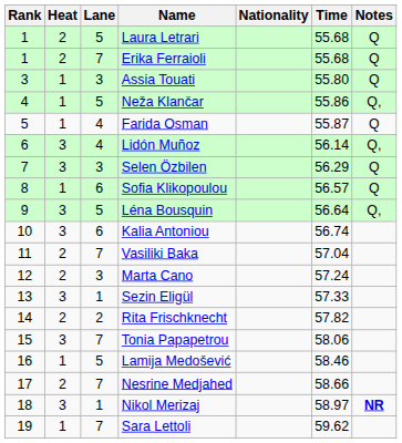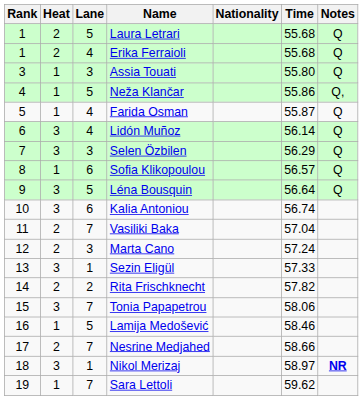 <table class="wikitable sortable" style="text-align:center">
 <tr>
 <th>Rank</th>
 <th>Heat</th>
 <th>Lane</th>
 <th>Name</th>
 <th>Nationality</th>
 <th>Time</th>
 <th>Notes</th>
 </tr>
 <tr bgcolor=ccffcc>
 <td>1</td>
 <td>2</td>
 <td>5</td>
 <td align="left"><a href='#'>Laura Letrari</a></td>
 <td align="left"></td>
 <td>55.68</td>
 <td>Q</td>
 </tr>
 <tr bgcolor=ccffcc>
 <td>1</td>
 <td>2</td>
-<td>7</td>
+<td>4</td>
 <td align="left"><a href='#'>Erika Ferraioli</a></td>
 <td align="left"></td>
 <td>55.68</td>
 <td>Q</td>
 </tr>
 <tr bgcolor=ccffcc>
 <td>3</td>
 <td>1</td>
 <td>3</td>
 <td align="left"><a href='#'>Assia Touati</a></td>
 <td align="left"></td>
 <td>55.80</td>
 <td>Q</td>
 </tr>
 <tr bgcolor=ccffcc>
 <td>4</td>
 <td>1</td>
 <td>5</td>
 <td align="left"><a href='#'>Neža Klančar</a></td>
 <td align="left"></td>
 <td>55.86</td>
 <td>Q, </td>
 </tr>
 <tr>
 <td>5</td>
 <td>1</td>
 <td>4</td>
 <td align="left"><a href='#'>Farida Osman</a></td>
 <td align="left"></td>
 <td>55.87</td>
 <td>Q</td>
 </tr>
 <tr bgcolor=ccffcc>
 <td>6</td>
 <td>3</td>
 <td>4</td>
 <td align="left"><a href='#'>Lidón Muñoz</a></td>
 <td align="left"></td>
 <td>56.14</td>
-<td>Q, </td>
+<td>Q</td>
 </tr>
 <tr bgcolor=ccffcc>
 <td>7</td>
 <td>3</td>
 <td>3</td>
 <td align="left"><a href='#'>Selen Özbilen</a></td>
 <td align="left"></td>
 <td>56.29</td>
 <td>Q</td>
 </tr>
 <tr bgcolor=ccffcc>
 <td>8</td>
 <td>1</td>
 <td>6</td>
 <td align="left"><a href='#'>Sofia Klikopoulou</a></td>
 <td align="left"></td>
 <td>56.57</td>
 <td>Q</td>
 </tr>
 <tr bgcolor=ccffcc>
 <td>9</td>
 <td>3</td>
 <td>5</td>
 <td align="left"><a href='#'>Léna Bousquin</a></td>
 <td align="left"></td>
 <td>56.64</td>
-<td>Q, </td>
+<td>Q</td>
 </tr>
 <tr>
 <td>10</td>
 <td>3</td>
 <td>6</td>
 <td align="left"><a href='#'>Kalia Antoniou</a></td>
 <td align="left"></td>
 <td>56.74</td>
 <td></td>
 </tr>
 <tr>
 <td>11</td>
 <td>2</td>
 <td>7</td>
 <td align="left"><a href='#'>Vasiliki Baka</a></td>
 <td align="left"></td>
 <td>57.04</td>
 <td></td>
 </tr>
 <tr>
 <td>12</td>
 <td>2</td>
 <td>3</td>
 <td align="left"><a href='#'>Marta Cano</a></td>
 <td align="left"></td>
 <td>57.24</td>
 <td></td>
 </tr>
 <tr>
 <td>13</td>
 <td>3</td>
 <td>1</td>
 <td align="left"><a href='#'>Sezin Eligül</a></td>
 <td align="left"></td>
 <td>57.33</td>
 <td></td>
 </tr>
 <tr>
 <td>14</td>
 <td>2</td>
 <td>2</td>
 <td align="left"><a href='#'>Rita Frischknecht</a></td>
 <td align="left"></td>
 <td>57.82</td>
 <td></td>
 </tr>
 <tr>
 <td>15</td>
 <td>3</td>
 <td>7</td>
 <td align="left"><a href='#'>Tonia Papapetrou</a></td>
 <td align="left"></td>
 <td>58.06</td>
 <td></td>
 </tr>
 <tr>
 <td>16</td>
 <td>1</td>
 <td>5</td>
 <td align="left"><a href='#'>Lamija Medošević</a></td>
 <td align="left"></td>
 <td>58.46</td>
 <td></td>
 </tr>
 <tr>
 <td>17</td>
 <td>2</td>
 <td>7</td>
 <td align="left"><a href='#'>Nesrine Medjahed</a></td>
 <td align="left"></td>
 <td>58.66</td>
 <td></td>
 </tr>
 <tr>
 <td>18</td>
 <td>3</td>
 <td>1</td>
 <td align="left"><a href='#'>Nikol Merizaj</a></td>
 <td align="left"></td>
 <td>58.97</td>
 <td><strong><a href='#'>NR</a></strong></td>
 </tr>
 <tr>
 <td>19</td>
 <td>1</td>
 <td>7</td>
 <td align="left"><a href='#'>Sara Lettoli</a></td>
 <td align="left"></td>
 <td>59.62</td>
 <td></td>
 </tr>
 </table>
